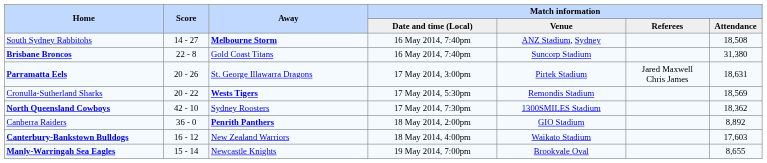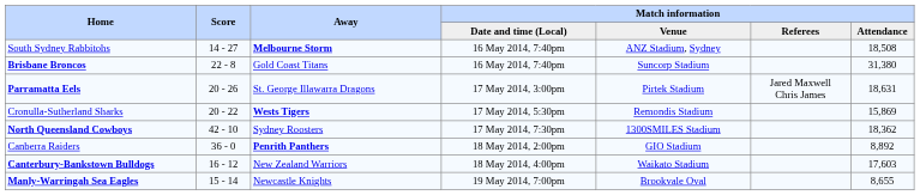 <table border="1" cellpadding="3" cellspacing="0" style="border-collapse:collapse; font-size:90%; width:100%;">
 <tr style="background:#c1d8ff;">
 <th rowspan="2" style="width:21%;">Home</th>
 <th rowspan="2" style="width:6%;">Score</th>
 <th rowspan="2" style="width:21%;">Away</th>
 <th colspan=6>Match information</th>
 </tr>
 <tr style="background:#efefef;">
 <th width=17%>Date and time (Local)</th>
 <th width=17%>Venue</th>
 <th width=11%>Referees</th>
 <th width=7%>Attendance</th>
 </tr>
 <tr style="text-align:center; background:#f5faff;">
 <td align=left> <a href='#'>South Sydney Rabbitohs</a></td>
 <td>14 - 27</td>
 <td align=left> <strong><a href='#'>Melbourne Storm</a></strong></td>
 <td>16 May 2014, 7:40pm</td>
 <td><a href='#'>ANZ Stadium</a>, <a href='#'>Sydney</a></td>
 <td></td>
 <td>18,508</td>
 </tr>
 <tr style="text-align:center; background:#f5faff;">
 <td align=left> <strong><a href='#'>Brisbane Broncos</a></strong></td>
 <td>22 - 8</td>
 <td align=left> <a href='#'>Gold Coast Titans</a></td>
 <td>16 May 2014, 7:40pm</td>
 <td><a href='#'>Suncorp Stadium</a></td>
 <td></td>
 <td>31,380</td>
 </tr>
 <tr style="text-align:center; background:#f5faff;">
 <td align=left> <strong><a href='#'>Parramatta Eels</a></strong></td>
 <td>20 - 26</td>
 <td align=left> <a href='#'>St. George Illawarra Dragons</a></td>
 <td>17 May 2014, 3:00pm</td>
 <td><a href='#'>Pirtek Stadium</a></td>
 <td>Jared Maxwell<br>Chris James</td>
 <td>18,631</td>
 </tr>
 <tr style="text-align:center; background:#f5faff;">
 <td align=left> <a href='#'>Cronulla-Sutherland Sharks</a></td>
 <td>20 - 22</td>
 <td align=left> <strong><a href='#'>Wests Tigers</a></strong></td>
 <td>17 May 2014, 5:30pm</td>
 <td><a href='#'>Remondis Stadium</a></td>
 <td></td>
-<td>18,569</td>
+<td>15,869</td>
 </tr>
 <tr style="text-align:center; background:#f5faff;">
 <td align=left> <strong><a href='#'>North Queensland Cowboys</a></strong></td>
 <td>42 - 10</td>
 <td align=left> <a href='#'>Sydney Roosters</a></td>
 <td>17 May 2014, 7:30pm</td>
 <td><a href='#'>1300SMILES Stadium</a></td>
 <td></td>
 <td>18,362</td>
 </tr>
 <tr style="text-align:center; background:#f5faff;">
 <td align=left> <a href='#'>Canberra Raiders</a></td>
 <td>36 - 0</td>
 <td align=left> <strong><a href='#'>Penrith Panthers</a></strong></td>
 <td>18 May 2014, 2:00pm</td>
 <td><a href='#'>GIO Stadium</a></td>
 <td></td>
 <td>8,892</td>
 </tr>
 <tr style="text-align:center; background:#f5faff;">
 <td align=left> <strong><a href='#'>Canterbury-Bankstown Bulldogs</a></strong></td>
 <td>16 - 12</td>
 <td align=left> <a href='#'>New Zealand Warriors</a></td>
 <td>18 May 2014, 4:00pm</td>
 <td><a href='#'>Waikato Stadium</a></td>
 <td></td>
 <td>17,603</td>
 </tr>
 <tr style="text-align:center; background:#f5faff;">
 <td align=left> <strong><a href='#'>Manly-Warringah Sea Eagles</a></strong></td>
 <td>15 - 14</td>
 <td align=left> <a href='#'>Newcastle Knights</a></td>
 <td>19 May 2014, 7:00pm</td>
 <td><a href='#'>Brookvale Oval</a></td>
 <td></td>
 <td>8,655</td>
 </tr>
 </table>
